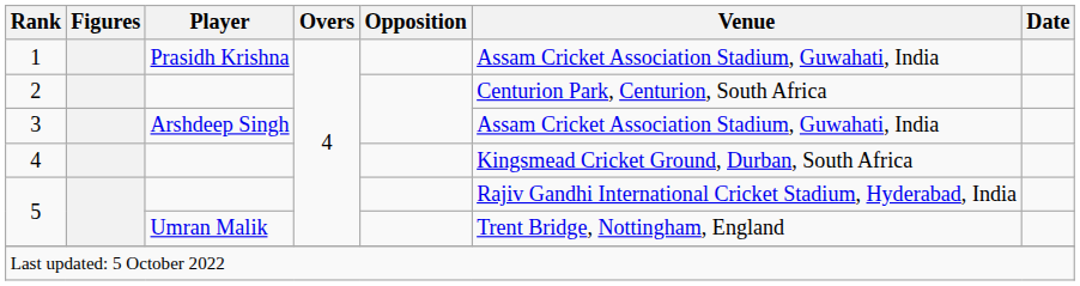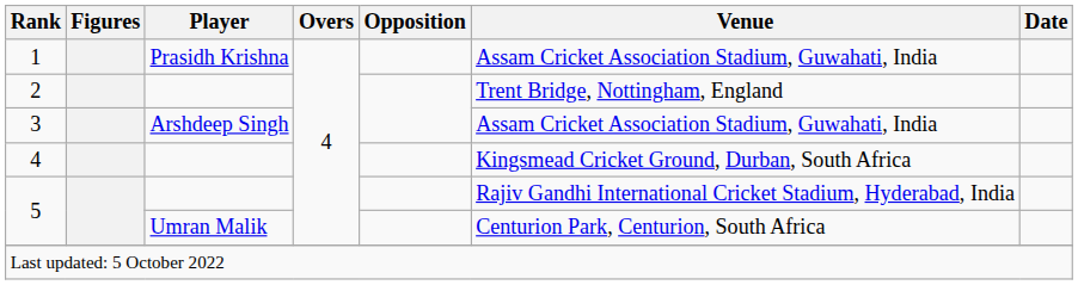 <table class="wikitable sortable">
 <tr>
 <th scope=col>Rank</th>
 <th scope=col>Figures</th>
 <th scope=col>Player</th>
 <th scope=col>Overs</th>
 <th scope=col>Opposition</th>
 <th scope=col>Venue</th>
 <th scope=col>Date</th>
 </tr>
 <tr>
 <td align=center>1</td>
 <th scope=row style=text-align:center;></th>
 <td><a href='#'>Prasidh Krishna</a></td>
 <td align=center rowspan=6>4</td>
 <td></td>
 <td><a href='#'>Assam Cricket Association Stadium</a>, <a href='#'>Guwahati</a>, India</td>
 <td></td>
 </tr>
 <tr>
 <td align=center>2</td>
 <th scope=row style=text-align:center;></th>
 <td></td>
 <td rowspan=2></td>
-<td><a href='#'>Centurion Park</a>, <a href='#'>Centurion</a>, South Africa</td>
+<td><a href='#'>Trent Bridge</a>, <a href='#'>Nottingham</a>, England</td>
 <td></td>
 </tr>
 <tr>
 <td align=center>3</td>
 <th scope=row style=text-align:center;></th>
 <td><a href='#'>Arshdeep Singh</a></td>
 <td><a href='#'>Assam Cricket Association Stadium</a>, <a href='#'>Guwahati</a>, India</td>
 <td></td>
 </tr>
 <tr>
 <td align=center>4</td>
 <th scope=row style=text-align:center;></th>
 <td></td>
 <td></td>
 <td><a href='#'>Kingsmead Cricket Ground</a>, <a href='#'>Durban</a>, South Africa</td>
 <td> </td>
 </tr>
 <tr>
 <td align=center rowspan=2>5</td>
 <th scope=row style=text-align:center; rowspan=2></th>
 <td></td>
 <td></td>
 <td><a href='#'>Rajiv Gandhi International Cricket Stadium</a>, <a href='#'>Hyderabad</a>, India</td>
 <td></td>
 </tr>
 <tr>
 <td><a href='#'>Umran Malik</a></td>
 <td></td>
-<td><a href='#'>Trent Bridge</a>, <a href='#'>Nottingham</a>, England</td>
+<td><a href='#'>Centurion Park</a>, <a href='#'>Centurion</a>, South Africa</td>
 <td></td>
 </tr>
 <tr>
 </tr>
 <tr class=sortbottom>
 <td colspan=7><small>Last updated: 5 October 2022</small></td>
 </tr>
 </table>
